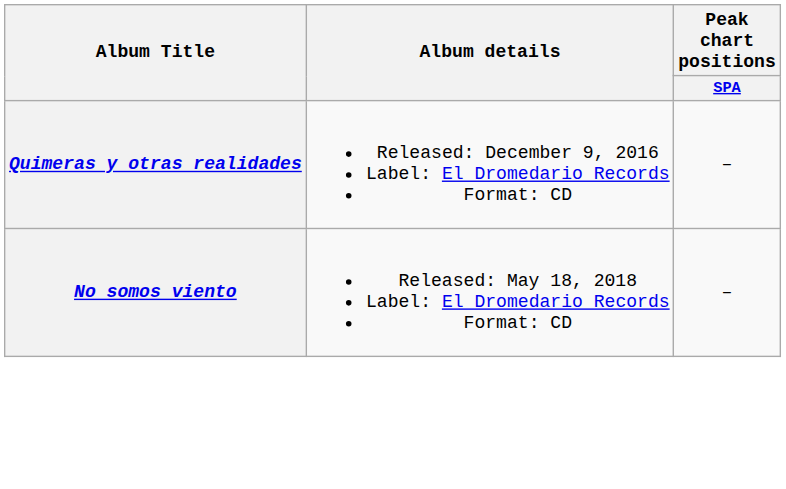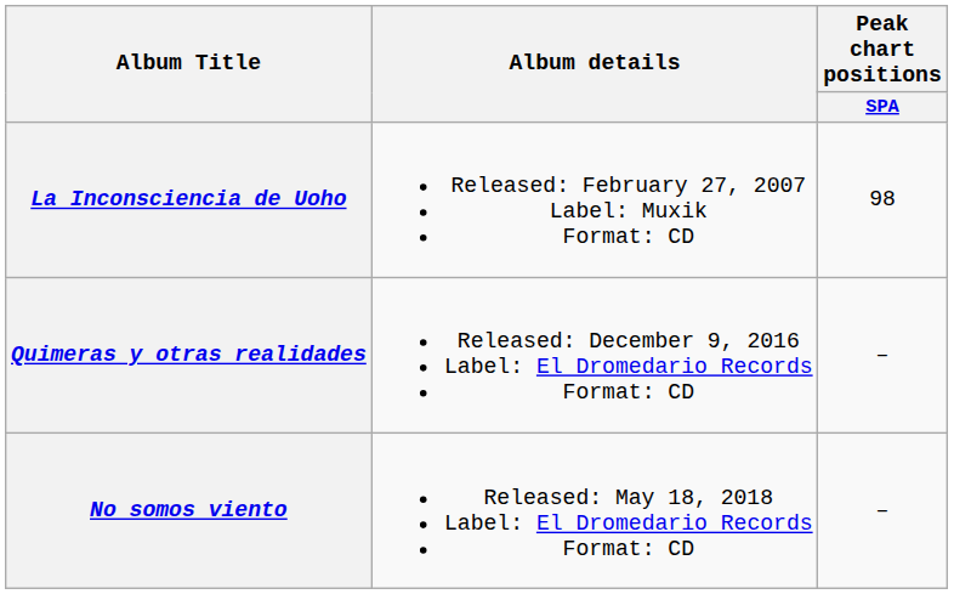 <table class="wikitable plainrowheaders" style="text-align:center;" border="1">
 <tr>
 <th scope="col" rowspan="2">Album Title</th>
 <th scope="col" rowspan="2">Album details</th>
 <th scope="col" colspan="1">Peak chart positions</th>
 </tr>
 <tr>
 <th scope="col" style="width:3em;font-size:85%;"><a href='#'>SPA</a><br></th>
+</tr>
+<tr>
+<th scope="row"><strong><em><a href='#'>La Inconsciencia de Uoho</a></em></strong></th>
+<td><br><ul><li>Released: February 27, 2007</li><li>Label: Muxik</li><li>Format: CD</li></ul></td>
+<td>98</td>
 </tr>
 <tr>
 <th scope="row"><strong><em><a href='#'>Quimeras y otras realidades</a></em></strong></th>
 <td><br><ul><li>Released: December 9, 2016</li><li>Label: <a href='#'>El Dromedario Records</a></li><li>Format: CD</li></ul></td>
 <td>–</td>
 </tr>
 <tr>
 <th scope="row"><strong><em><a href='#'>No somos viento</a></em></strong></th>
 <td><br><ul><li>Released: May 18, 2018</li><li>Label: <a href='#'>El Dromedario Records</a></li><li>Format: CD</li></ul></td>
 <td>–</td>
 </tr>
 </table>
